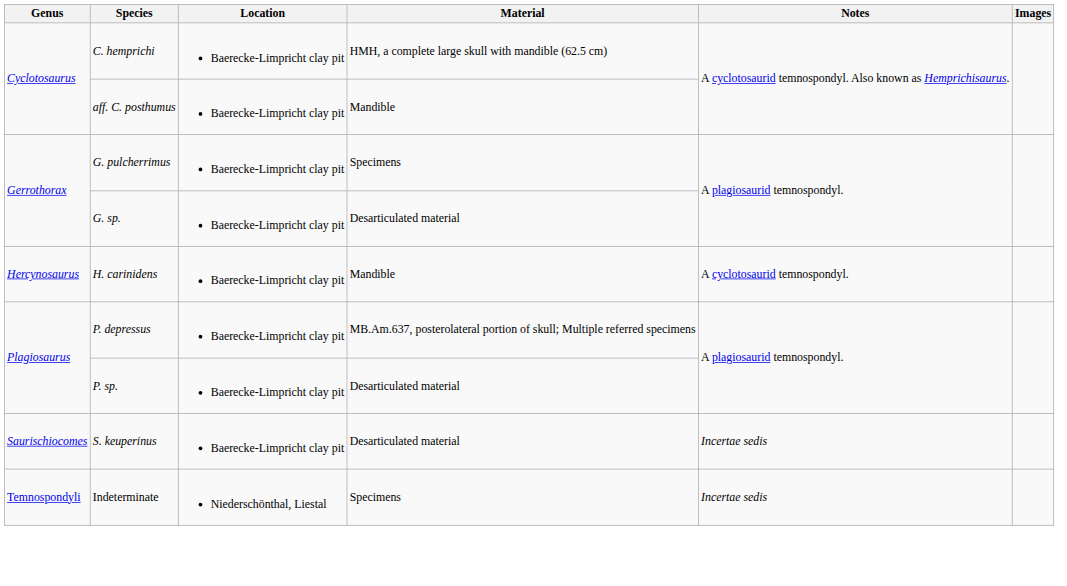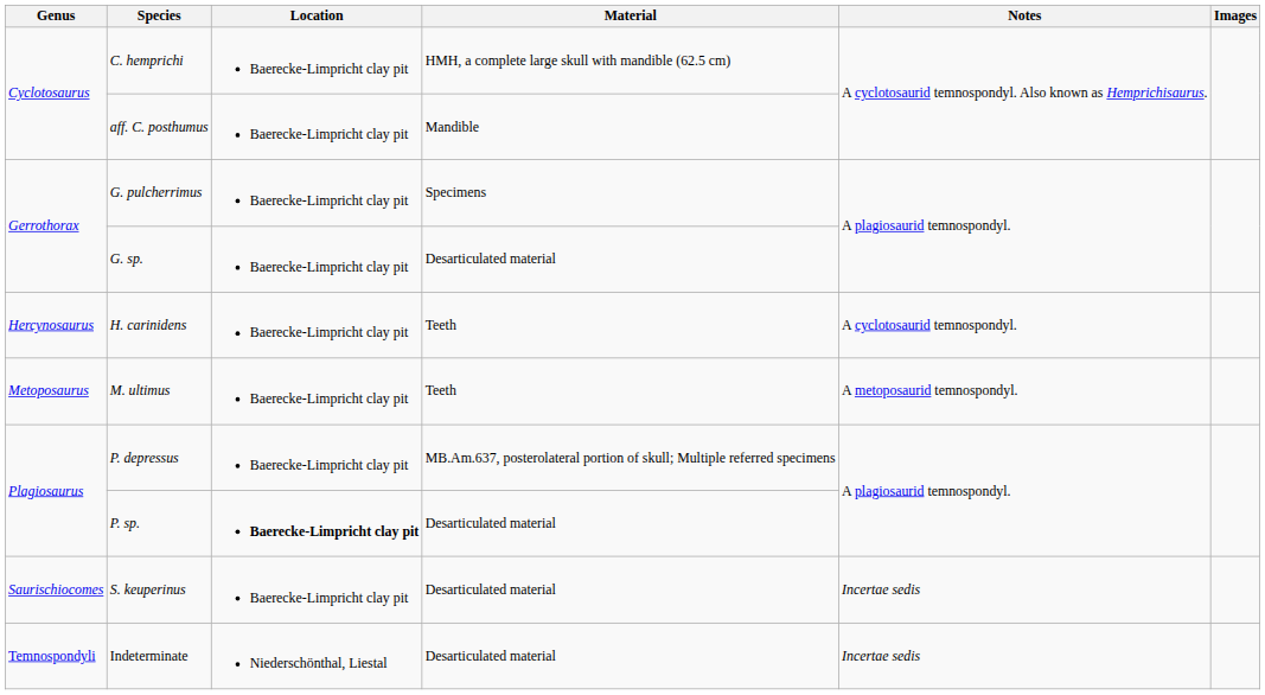 <table class="wikitable" align="center">
 <tr>
 <th>Genus</th>
 <th>Species</th>
 <th>Location</th>
 <th>Material</th>
 <th>Notes</th>
 <th>Images</th>
 </tr>
 <tr>
 <td rowspan="2"><em><a href='#'>Cyclotosaurus</a></em></td>
 <td><em>C. hemprichi</em></td>
 <td><br><ul><li>Baerecke-Limpricht clay pit</li></ul></td>
 <td>HMH, a complete large skull with mandible (62.5 cm)</td>
 <td rowspan="2">A <a href='#'>cyclotosaurid</a> temnospondyl. Also known as <em><a href='#'>Hemprichisaurus</a></em>.</td>
 <td rowspan="2"></td>
 </tr>
 <tr>
 <td><em>aff. C. posthumus</em></td>
 <td><br><ul><li>Baerecke-Limpricht clay pit</li></ul></td>
 <td>Mandible</td>
 </tr>
 <tr>
 <td rowspan="2"><em><a href='#'>Gerrothorax</a></em></td>
 <td><em>G. pulcherrimus</em></td>
 <td><br><ul><li>Baerecke-Limpricht clay pit</li></ul></td>
 <td>Specimens</td>
 <td rowspan="2">A <a href='#'>plagiosaurid</a> temnospondyl.</td>
 <td rowspan="2"></td>
 </tr>
 <tr>
 <td><em>G. sp.</em></td>
 <td><br><ul><li>Baerecke-Limpricht clay pit</li></ul></td>
 <td>Desarticulated material</td>
 </tr>
 <tr>
 <td><em><a href='#'>Hercynosaurus</a></em></td>
 <td><em>H. carinidens</em></td>
 <td><br><ul><li>Baerecke-Limpricht clay pit</li></ul></td>
-<td>Mandible</td>
+<td>Teeth</td>
 <td>A <a href='#'>cyclotosaurid</a> temnospondyl.</td>
+<td></td>
+</tr>
+<tr>
+<td><em><a href='#'>Metoposaurus</a></em></td>
+<td><em>M. ultimus</em></td>
+<td><br><ul><li>Baerecke-Limpricht clay pit</li></ul></td>
+<td>Teeth</td>
+<td>A <a href='#'>metoposaurid</a> temnospondyl.</td>
 <td></td>
 </tr>
 <tr>
 <td rowspan="2"><em><a href='#'>Plagiosaurus</a></em></td>
 <td><em>P. depressus</em></td>
 <td><br><ul><li>Baerecke-Limpricht clay pit</li></ul></td>
 <td>MB.Am.637, posterolateral portion of skull; Multiple referred specimens</td>
 <td rowspan="2">A <a href='#'>plagiosaurid</a> temnospondyl.</td>
 <td rowspan="2"></td>
 </tr>
 <tr>
 <td><em>P. sp.</em></td>
-<td><br><ul><li>Baerecke-Limpricht clay pit</li></ul></td>
+<td><strong><br><ul><li>Baerecke-Limpricht clay pit</li></ul></strong></td>
 <td>Desarticulated material</td>
 </tr>
 <tr>
 <td><em><a href='#'>Saurischiocomes</a></em></td>
 <td><em>S. keuperinus</em></td>
 <td><br><ul><li>Baerecke-Limpricht clay pit</li></ul></td>
 <td>Desarticulated material</td>
 <td><em>Incertae sedis</em></td>
 <td></td>
 </tr>
 <tr>
 <td><a href='#'>Temnospondyli</a></td>
 <td>Indeterminate</td>
 <td><br><ul><li>Niederschönthal, Liestal</li></ul></td>
-<td>Specimens</td>
+<td>Desarticulated material</td>
 <td><em>Incertae sedis</em></td>
 <td></td>
 </tr>
 </table>
